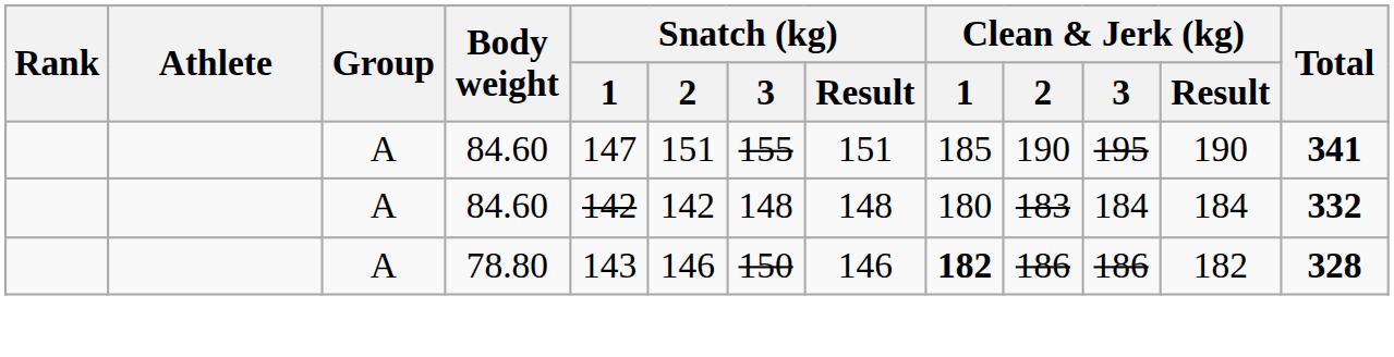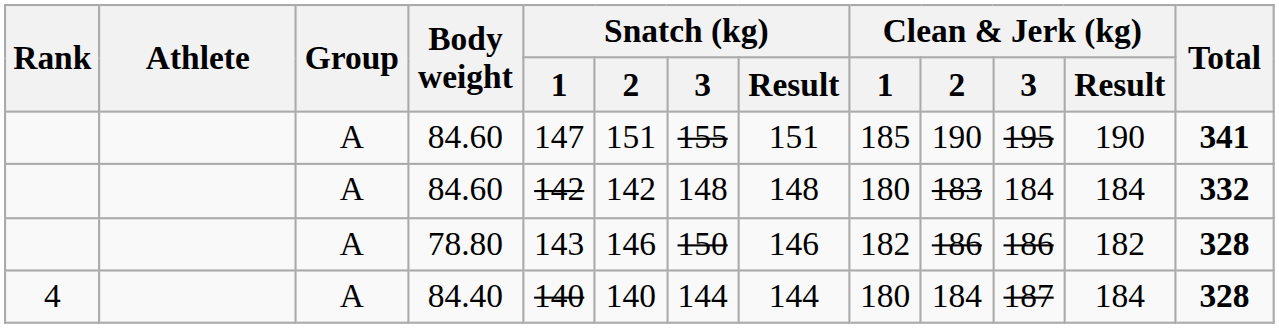 <table class = "wikitable" style="text-align:center;">
 <tr>
 <th rowspan=2 width=40>Rank</th>
 <th rowspan=2 width=250>Athlete</th>
 <th rowspan=2 width=50>Group</th>
 <th rowspan=2 width=60>Body weight</th>
 <th colspan=4>Snatch (kg)</th>
 <th colspan=4>Clean & Jerk (kg)</th>
 <th rowspan=2 width=60>Total</th>
 </tr>
 <tr>
 <th width=40>1</th>
 <th width=40>2</th>
 <th width=40>3</th>
 <th width=55>Result</th>
 <th width=40>1</th>
 <th width=40>2</th>
 <th width=40>3</th>
 <th width=55>Result</th>
 </tr>
 <tr>
 <td></td>
 <td align=left></td>
 <td>A</td>
 <td>84.60</td>
 <td>147</td>
 <td>151</td>
 <td><s>155</s></td>
 <td>151</td>
 <td>185</td>
 <td>190</td>
 <td><s>195</s></td>
 <td>190</td>
 <td><strong>341</strong></td>
 </tr>
 <tr>
 <td></td>
 <td align=left></td>
 <td>A</td>
 <td>84.60</td>
 <td><s>142</s></td>
 <td>142</td>
 <td>148</td>
 <td>148</td>
 <td>180</td>
 <td><s>183</s></td>
 <td>184</td>
 <td>184</td>
 <td><strong>332</strong></td>
 </tr>
 <tr>
 <td></td>
 <td align=left></td>
 <td>A</td>
 <td>78.80</td>
 <td>143</td>
 <td>146</td>
 <td><s>150</s></td>
 <td>146</td>
-<td><strong>182</strong></td>
+<td>182</td>
 <td><s>186</s></td>
 <td><s>186</s></td>
 <td>182</td>
 <td><strong>328</strong></td>
 </tr>
+<tr>
+<td>4</td>
+<td align=left></td>
+<td>A</td>
+<td>84.40</td>
+<td><s>140</s></td>
+<td>140</td>
+<td>144</td>
+<td>144</td>
+<td>180</td>
+<td>184</td>
+<td><s>187</s></td>
+<td>184</td>
+<td><strong>328</strong></td>
+</tr>
 </table>
